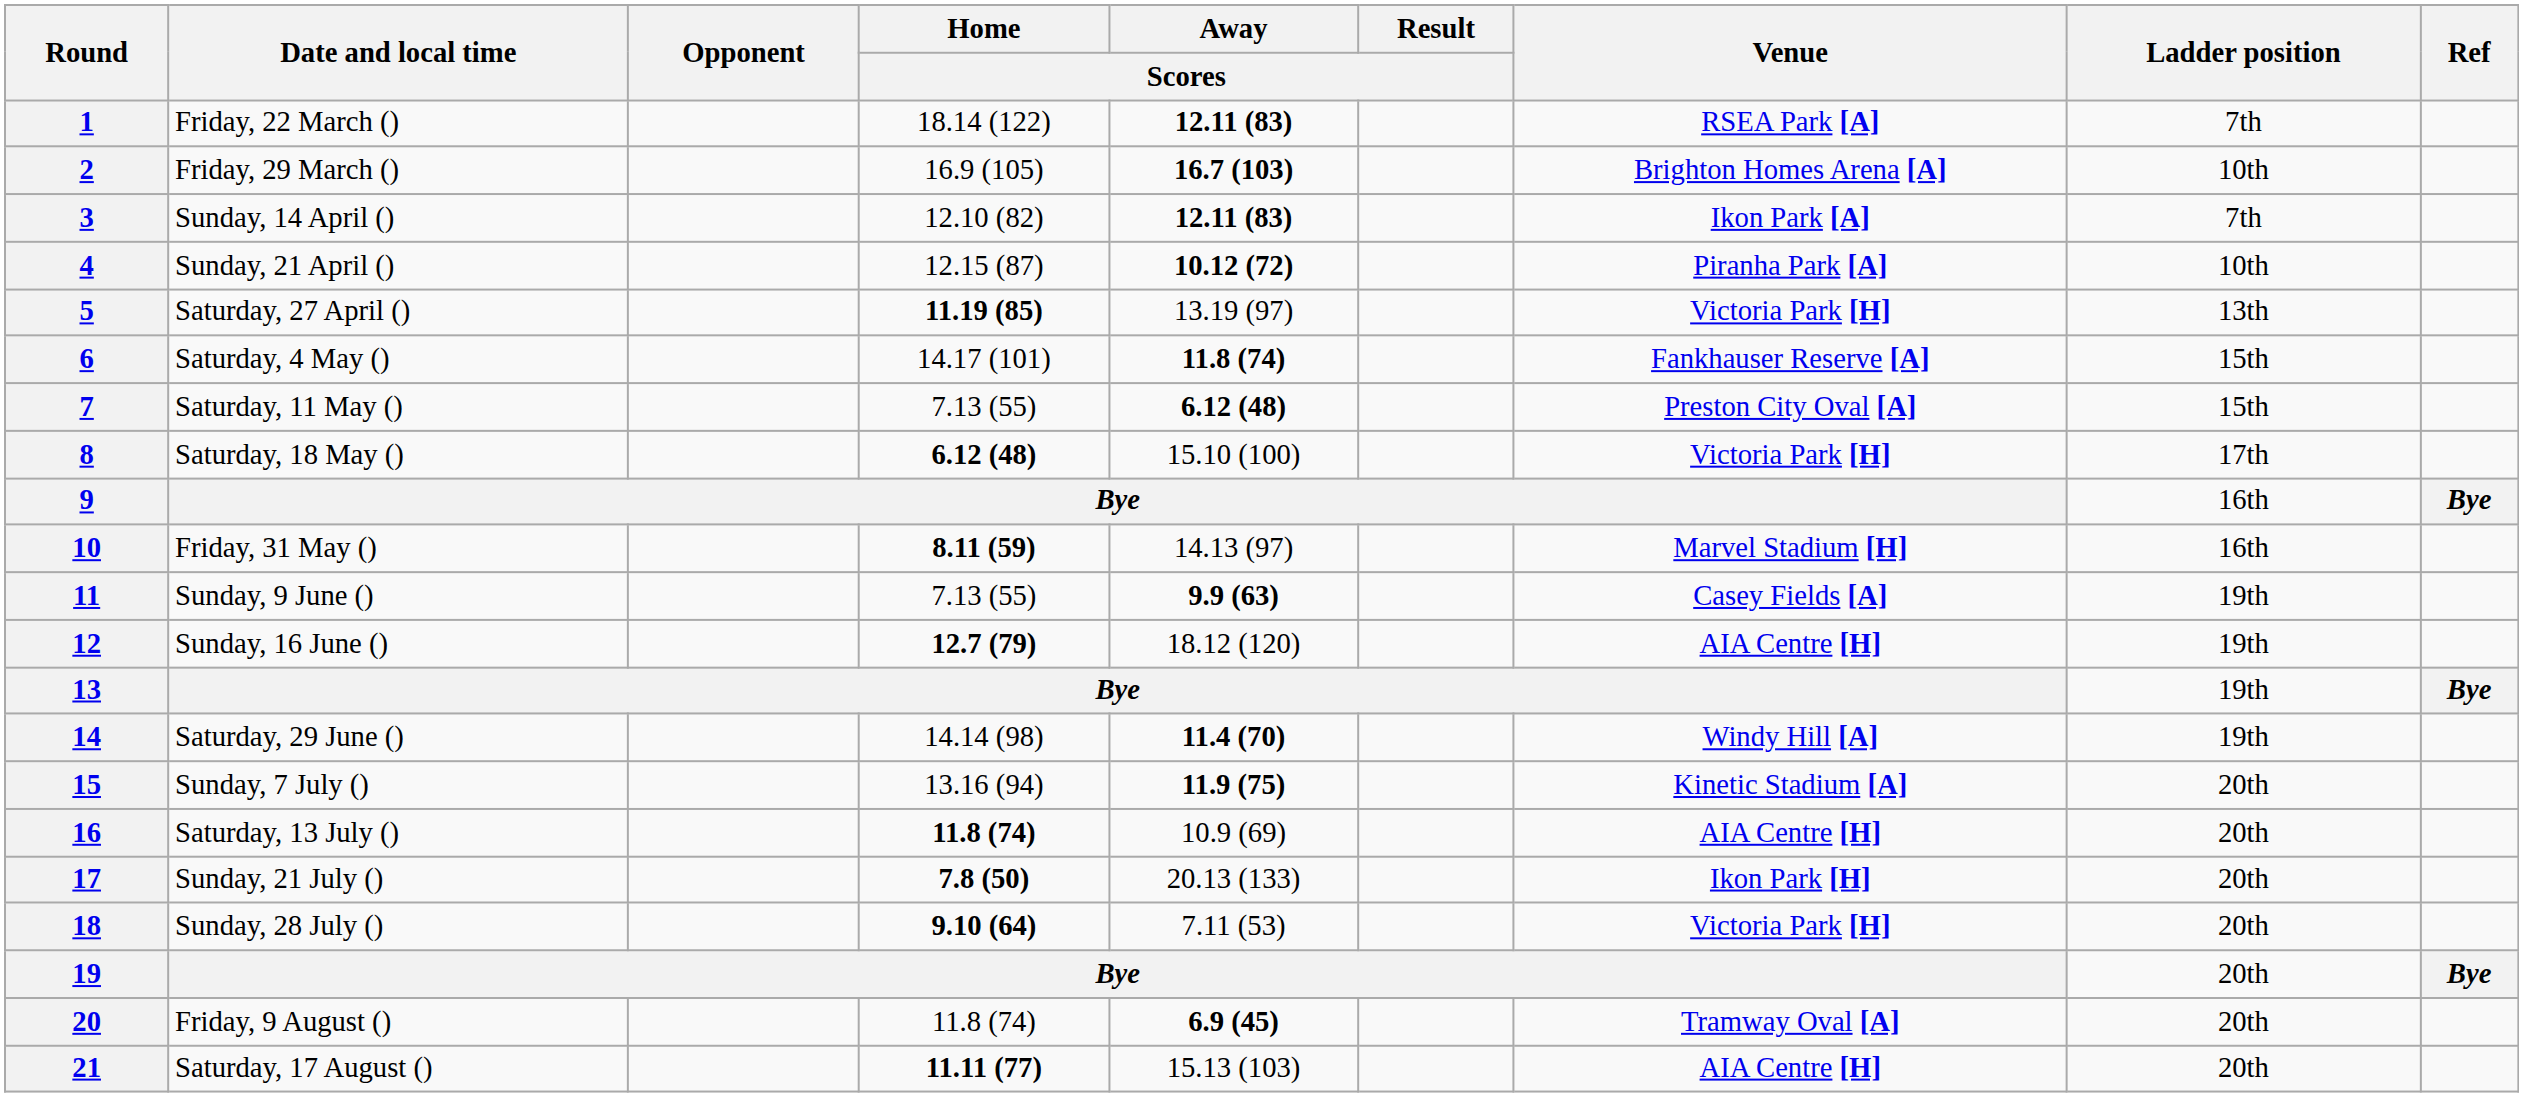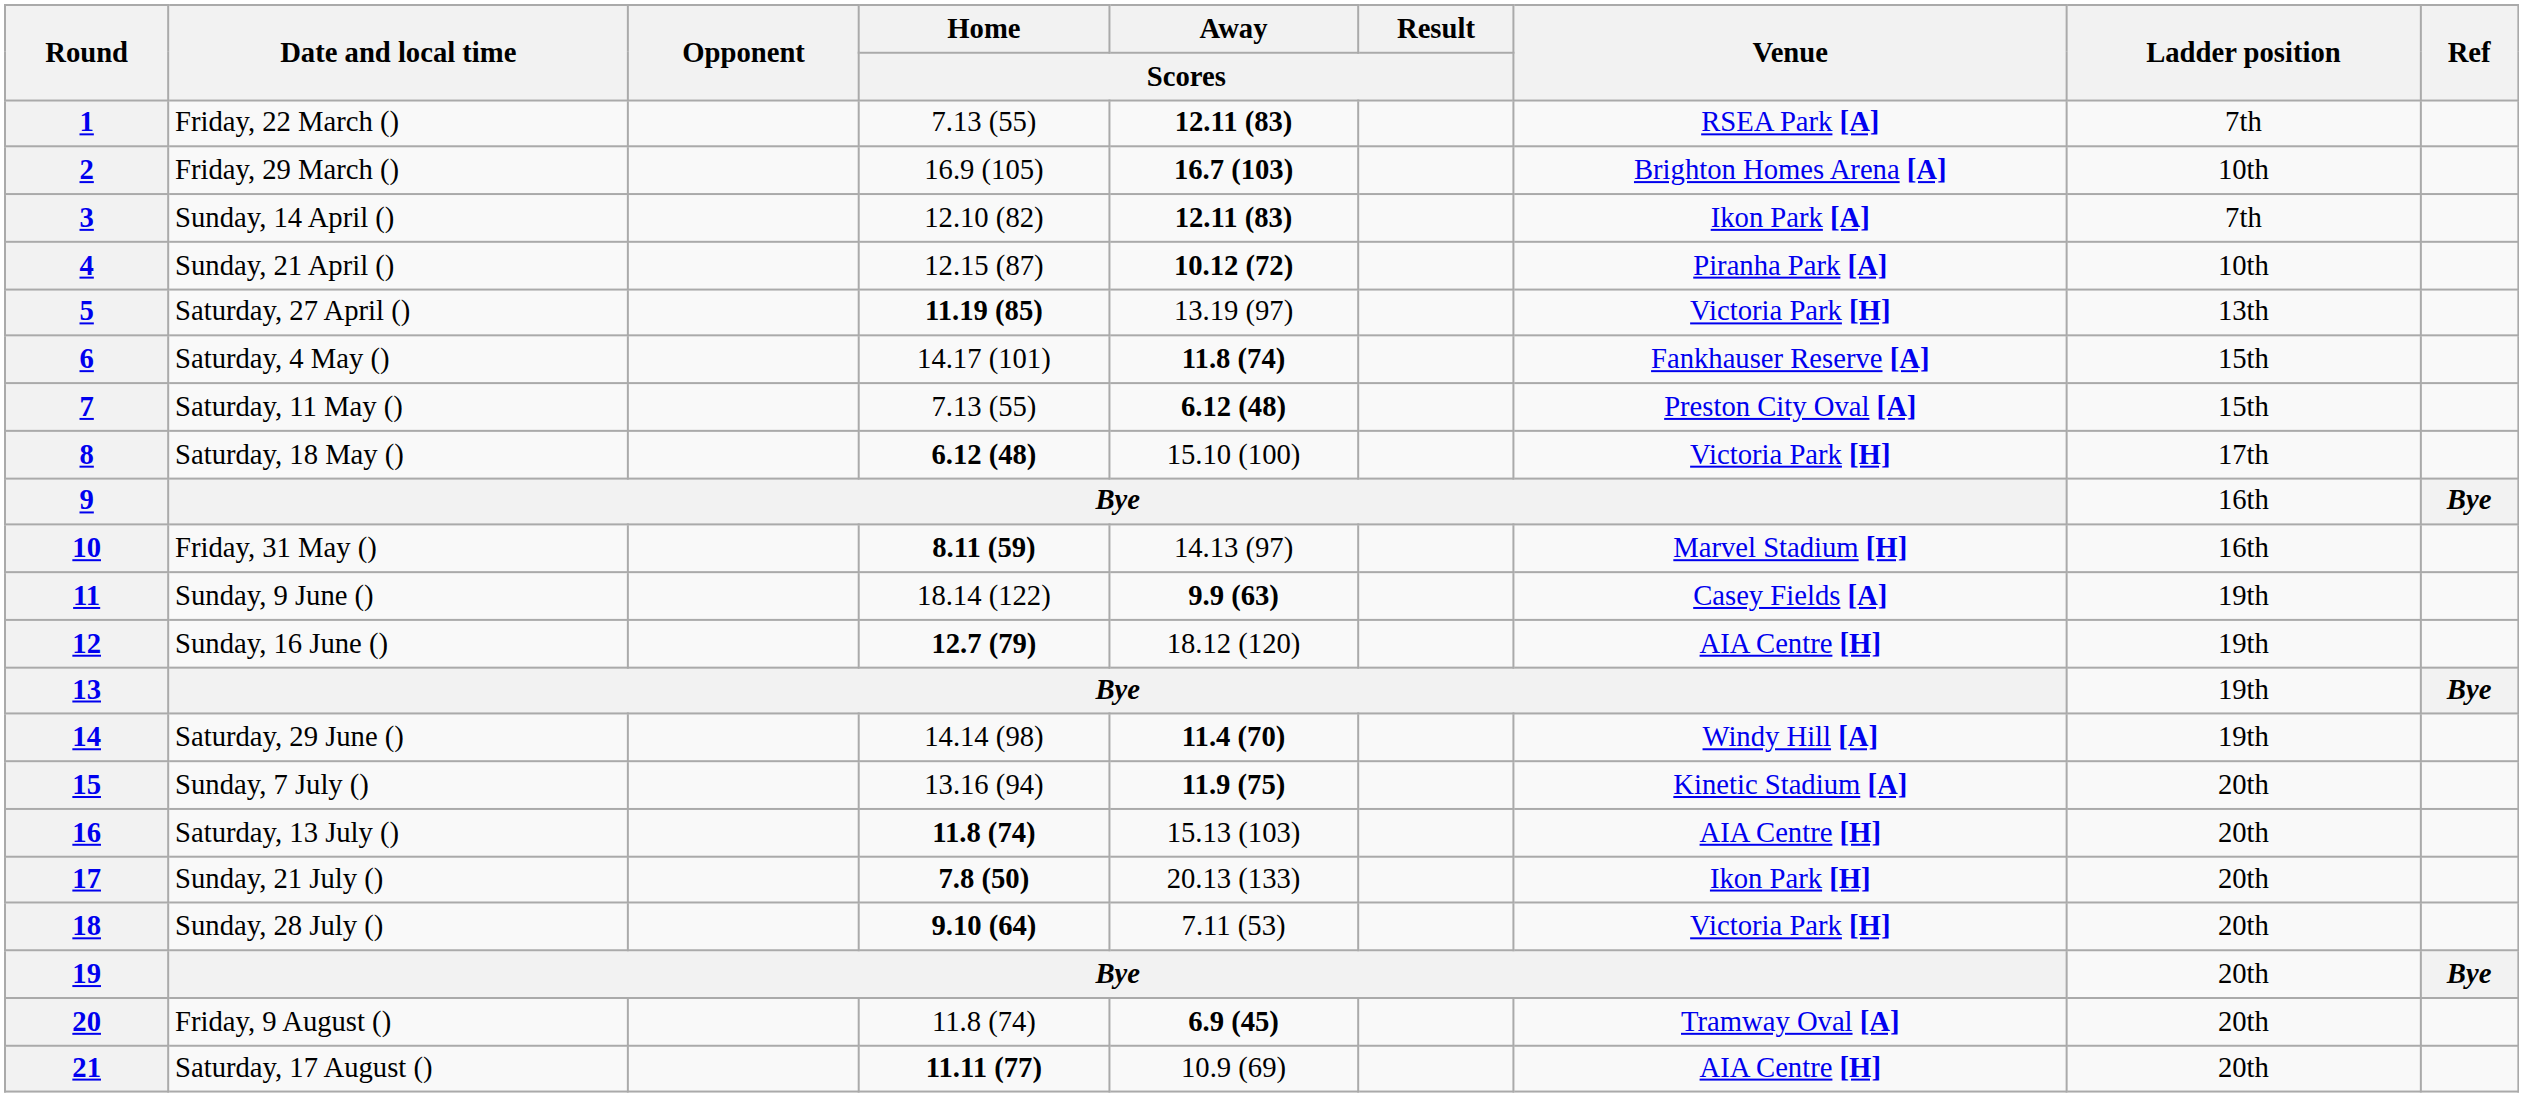 <table class="wikitable plainrowheaders" style="font-size:90%; width:100%; text-align:center;">
 <tr>
 <th rowspan="2" scope="col">Round</th>
 <th rowspan="2" scope="col">Date and local time</th>
 <th rowspan="2" scope="col">Opponent</th>
 <th scope="col">Home</th>
 <th scope="col">Away</th>
 <th scope="col">Result</th>
 <th rowspan="2" scope="col">Venue</th>
 <th rowspan="2" scope="col">Ladder position</th>
 <th rowspan="2" scope="col" class="unsortable">Ref</th>
 </tr>
 <tr>
 <th colspan="3" scope="col">Scores</th>
 </tr>
 <tr>
 <th scope="row" style="text-align: center;"><a href='#'>1</a></th>
 <td align="left">Friday, 22 March ()</td>
 <td align="left"></td>
-<td>18.14 (122)</td>
+<td>7.13 (55)</td>
 <td><strong>12.11 (83)</strong></td>
 <td></td>
 <td><a href='#'>RSEA Park</a> <a href='#'><strong>[A]</strong></a></td>
 <td>7th</td>
 <td></td>
 </tr>
 <tr>
 <th scope="row" style="text-align: center;"><a href='#'>2</a></th>
 <td align="left">Friday, 29 March ()</td>
 <td align="left"></td>
 <td>16.9 (105)</td>
 <td><strong>16.7 (103)</strong></td>
 <td></td>
 <td><a href='#'>Brighton Homes Arena</a> <a href='#'><strong>[A]</strong></a></td>
 <td>10th</td>
 <td></td>
 </tr>
 <tr>
 <th scope="row" style="text-align: center;"><a href='#'>3</a></th>
 <td align="left">Sunday, 14 April ()</td>
 <td align="left"></td>
 <td>12.10 (82)</td>
 <td><strong>12.11 (83)</strong></td>
 <td></td>
 <td><a href='#'>Ikon Park</a> <a href='#'><strong>[A]</strong></a></td>
 <td>7th</td>
 <td></td>
 </tr>
 <tr>
 <th scope="row" style="text-align: center;"><a href='#'>4</a></th>
 <td align="left">Sunday, 21 April ()</td>
 <td align="left"></td>
 <td>12.15 (87)</td>
 <td><strong>10.12 (72)</strong></td>
 <td></td>
 <td><a href='#'>Piranha Park</a> <a href='#'><strong>[A]</strong></a></td>
 <td>10th</td>
 <td></td>
 </tr>
 <tr>
 <th scope="row" style="text-align: center;"><a href='#'>5</a></th>
 <td align="left">Saturday, 27 April ()</td>
 <td align="left"></td>
 <td><strong>11.19 (85)</strong></td>
 <td>13.19 (97)</td>
 <td></td>
 <td><a href='#'>Victoria Park</a> <a href='#'><strong>[H]</strong></a></td>
 <td>13th</td>
 <td></td>
 </tr>
 <tr>
 <th scope="row" style="text-align: center;"><a href='#'>6</a></th>
 <td align="left">Saturday, 4 May ()</td>
 <td align="left"></td>
 <td>14.17 (101)</td>
 <td><strong>11.8 (74)</strong></td>
 <td></td>
 <td><a href='#'>Fankhauser Reserve</a> <a href='#'><strong>[A]</strong></a></td>
 <td>15th</td>
 <td></td>
 </tr>
 <tr>
 <th scope="row" style="text-align: center;"><a href='#'>7</a></th>
 <td align="left">Saturday, 11 May ()</td>
 <td align="left"></td>
 <td>7.13 (55)</td>
 <td><strong>6.12 (48)</strong></td>
 <td></td>
 <td><a href='#'>Preston City Oval</a> <a href='#'><strong>[A]</strong></a></td>
 <td>15th</td>
 <td></td>
 </tr>
 <tr>
 <th scope="row" style="text-align: center;"><a href='#'>8</a></th>
 <td align="left">Saturday, 18 May ()</td>
 <td align="left"></td>
 <td><strong>6.12 (48)</strong></td>
 <td>15.10 (100)</td>
 <td></td>
 <td><a href='#'>Victoria Park</a> <a href='#'><strong>[H]</strong></a></td>
 <td>17th</td>
 <td></td>
 </tr>
 <tr>
 <th scope="row" style="text-align: center;"><a href='#'>9</a></th>
 <th colspan=6><span><em>Bye</em></span></th>
 <td>16th</td>
 <th colspan=1><span><em>Bye</em></span></th>
 </tr>
 <tr>
 <th scope="row" style="text-align: center;"><a href='#'>10</a></th>
 <td align="left">Friday, 31 May ()</td>
 <td align="left"></td>
 <td><strong>8.11 (59)</strong></td>
 <td>14.13 (97)</td>
 <td></td>
 <td><a href='#'>Marvel Stadium</a> <a href='#'><strong>[H]</strong></a></td>
 <td>16th</td>
 <td></td>
 </tr>
 <tr>
 <th scope="row" style="text-align: center;"><a href='#'>11</a></th>
 <td align="left">Sunday, 9 June ()</td>
 <td align="left"></td>
-<td>7.13 (55)</td>
+<td>18.14 (122)</td>
 <td><strong>9.9 (63)</strong></td>
 <td></td>
 <td><a href='#'>Casey Fields</a> <a href='#'><strong>[A]</strong></a></td>
 <td>19th</td>
 <td></td>
 </tr>
 <tr>
 <th scope="row" style="text-align: center;"><a href='#'>12</a></th>
 <td align="left">Sunday, 16 June ()</td>
 <td align="left"></td>
 <td><strong>12.7 (79)</strong></td>
 <td>18.12 (120)</td>
 <td></td>
 <td><a href='#'>AIA Centre</a> <a href='#'><strong>[H]</strong></a></td>
 <td>19th</td>
 <td></td>
 </tr>
 <tr>
 <th scope="row" style="text-align: center;"><a href='#'>13</a></th>
 <th colspan=6><span><em>Bye</em></span></th>
 <td>19th</td>
 <th colspan=1><span><em>Bye</em></span></th>
 </tr>
 <tr>
 <th scope="row" style="text-align: center;"><a href='#'>14</a></th>
 <td align="left">Saturday, 29 June ()</td>
 <td align="left"></td>
 <td>14.14 (98)</td>
 <td><strong>11.4 (70)</strong></td>
 <td></td>
 <td><a href='#'>Windy Hill</a> <a href='#'><strong>[A]</strong></a></td>
 <td>19th</td>
 <td></td>
 </tr>
 <tr>
 <th scope="row" style="text-align: center;"><a href='#'>15</a></th>
 <td align="left">Sunday, 7 July ()</td>
 <td align="left"></td>
 <td>13.16 (94)</td>
 <td><strong>11.9 (75)</strong></td>
 <td></td>
 <td><a href='#'>Kinetic Stadium</a> <a href='#'><strong>[A]</strong></a></td>
 <td>20th</td>
 <td></td>
 </tr>
 <tr>
 <th scope="row" style="text-align: center;"><a href='#'>16</a></th>
 <td align="left">Saturday, 13 July ()</td>
 <td align="left"></td>
 <td><strong>11.8 (74)</strong></td>
-<td>10.9 (69)</td>
+<td>15.13 (103)</td>
 <td></td>
 <td><a href='#'>AIA Centre</a> <a href='#'><strong>[H]</strong></a></td>
 <td>20th</td>
 <td></td>
 </tr>
 <tr>
 <th scope="row" style="text-align: center;"><a href='#'>17</a></th>
 <td align="left">Sunday, 21 July ()</td>
 <td align="left"></td>
 <td><strong>7.8 (50)</strong></td>
 <td>20.13 (133)</td>
 <td></td>
 <td><a href='#'>Ikon Park</a> <a href='#'><strong>[H]</strong></a></td>
 <td>20th</td>
 <td></td>
 </tr>
 <tr>
 <th scope="row" style="text-align: center;"><a href='#'>18</a></th>
 <td align="left">Sunday, 28 July ()</td>
 <td align="left"></td>
 <td><strong>9.10 (64)</strong></td>
 <td>7.11 (53)</td>
 <td></td>
 <td><a href='#'>Victoria Park</a> <a href='#'><strong>[H]</strong></a></td>
 <td>20th</td>
 <td></td>
 </tr>
 <tr>
 <th scope="row" style="text-align: center;"><a href='#'>19</a></th>
 <th colspan=6><span><em>Bye</em></span></th>
 <td>20th</td>
 <th colspan=1><span><em>Bye</em></span></th>
 </tr>
 <tr>
 <th scope="row" style="text-align: center;"><a href='#'>20</a></th>
 <td align="left">Friday, 9 August ()</td>
 <td align="left"></td>
 <td>11.8 (74)</td>
 <td><strong>6.9 (45)</strong></td>
 <td></td>
 <td><a href='#'>Tramway Oval</a> <a href='#'><strong>[A]</strong></a></td>
 <td>20th</td>
 <td></td>
 </tr>
 <tr>
 <th scope="row" style="text-align: center;"><a href='#'>21</a></th>
 <td align="left">Saturday, 17 August ()</td>
 <td align="left"></td>
 <td><strong>11.11 (77)</strong></td>
-<td>15.13 (103)</td>
+<td>10.9 (69)</td>
 <td></td>
 <td><a href='#'>AIA Centre</a> <a href='#'><strong>[H]</strong></a></td>
 <td>20th</td>
 <td></td>
 </tr>
 </table>
